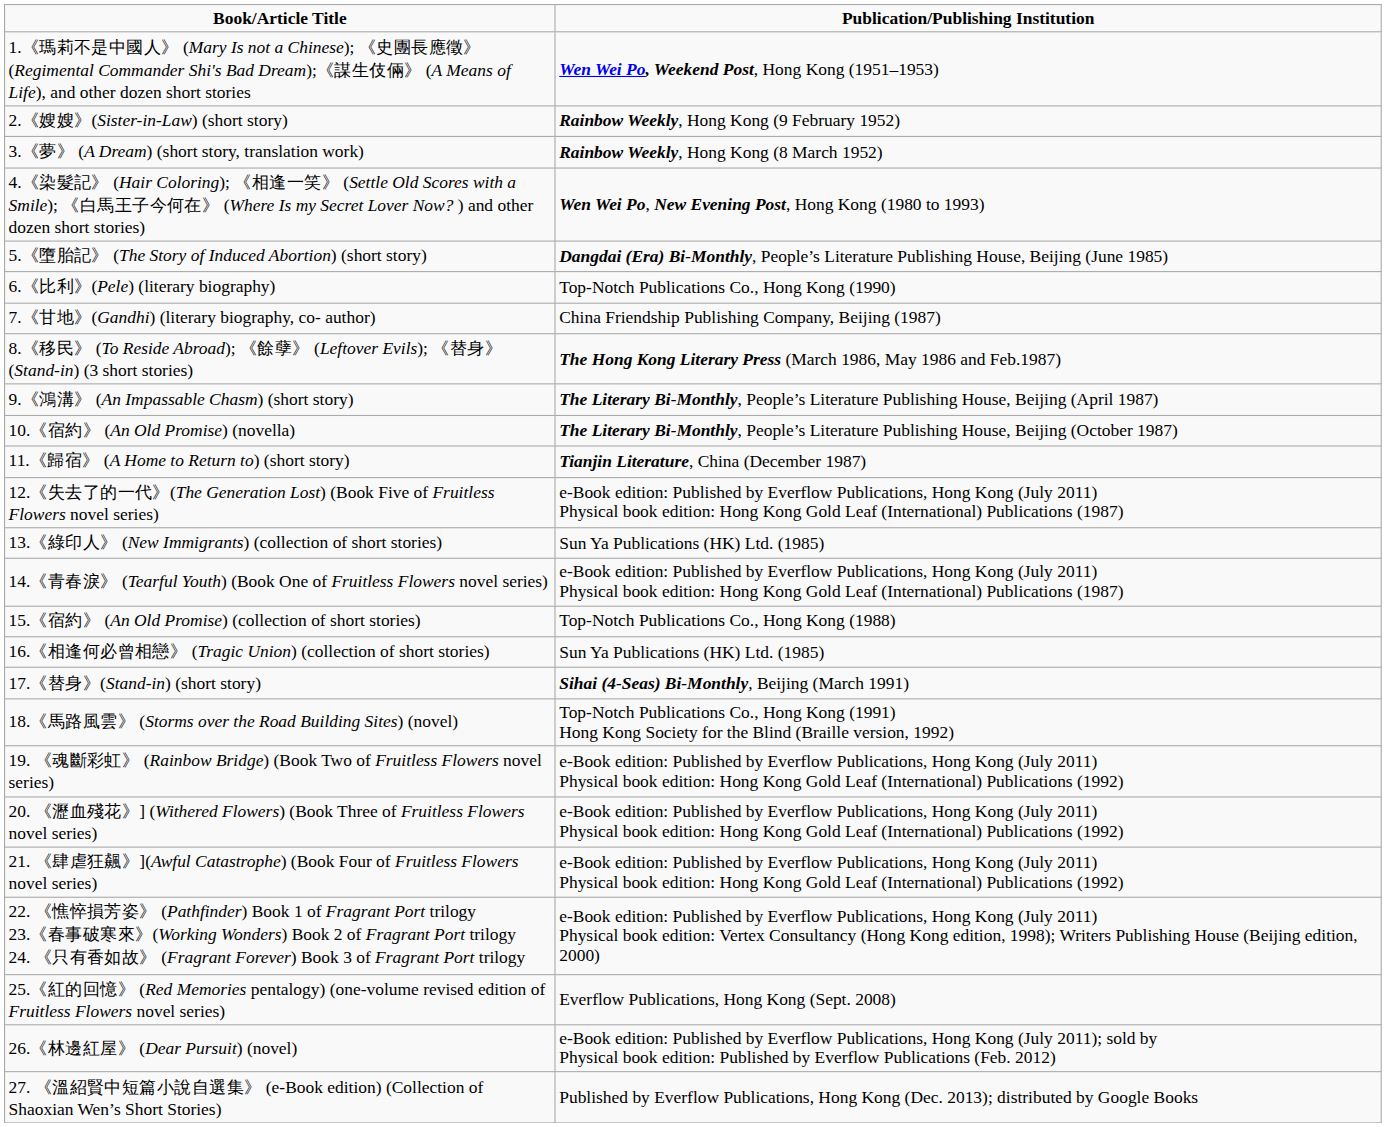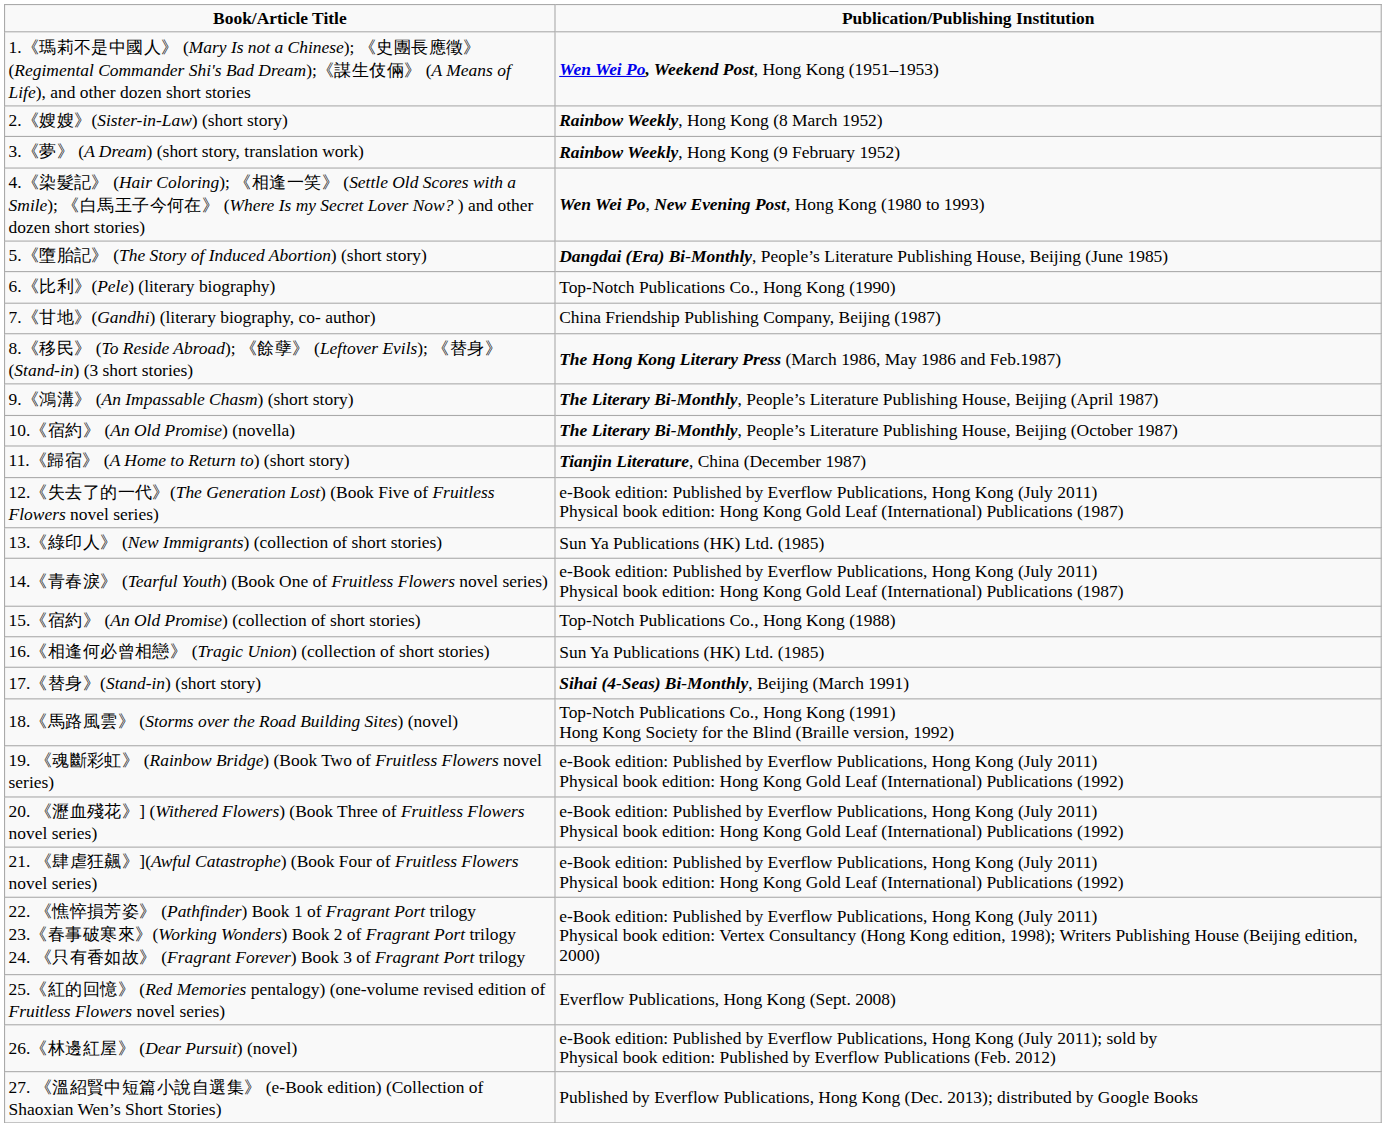 <table class="wikitable" width="100%">
 <tr align=center>
 <td style="width:40%"><strong>Book/Article Title</strong></td>
 <td style="width:60%"><strong>Publication/Publishing Institution</strong></td>
 </tr>
 <tr>
 <td rowspan="1">1.《瑪莉不是中國人》 (<em>Mary Is not a Chinese</em>); 《史團長應徵》 (<em>Regimental Commander Shi's Bad Dream</em>);《謀生伎倆》 (<em>A Means of Life</em>), and other dozen short stories</td>
 <td><strong><em><a href='#'>Wen Wei Po</a>, Weekend Post</em></strong>, Hong Kong (1951–1953)</td>
 </tr>
 <tr>
 <td rowspan="1">2.《嫂嫂》(<em>Sister-in-Law</em>) (short story)</td>
-<td><strong><em>Rainbow Weekly</em></strong>, Hong Kong (9 February 1952)</td>
+<td><strong><em>Rainbow Weekly</em></strong>, Hong Kong (8 March 1952)</td>
 </tr>
 <tr>
 <td rowspan="1">3.《夢》 (<em>A Dream</em>) (short story, translation work)</td>
-<td><strong><em>Rainbow Weekly</em></strong>, Hong Kong (8 March 1952)</td>
+<td><strong><em>Rainbow Weekly</em></strong>, Hong Kong (9 February 1952)</td>
 </tr>
 <tr>
 <td rowspan="1">4.《染髮記》 (<em>Hair Coloring</em>); 《相逢一笑》 (<em>Settle Old Scores with a Smile</em>); 《白馬王子今何在》 (<em>Where Is my Secret Lover Now? </em>) and other dozen short stories)</td>
 <td><strong><em>Wen Wei Po</em></strong>, <strong><em>New Evening Post</em></strong>, Hong Kong (1980 to 1993)</td>
 </tr>
 <tr>
 <td rowspan="1">5.《墮胎記》 (<em>The Story of Induced Abortion</em>) (short story)</td>
 <td><strong><em>Dangdai (Era) Bi-Monthly</em></strong>, People’s Literature Publishing House, Beijing (June 1985)</td>
 </tr>
 <tr>
 <td rowspan="1">6.《比利》(<em>Pele</em>) (literary biography)</td>
 <td>Top-Notch Publications Co., Hong Kong (1990)</td>
 </tr>
 <tr>
 <td rowspan="1">7.《甘地》(<em>Gandhi</em>) (literary biography, co- author)</td>
 <td>China Friendship Publishing Company, Beijing (1987)</td>
 </tr>
 <tr>
 <td rowspan="1">8.《移民》 (<em>To Reside Abroad</em>); 《餘孽》 (<em>Leftover Evils</em>); 《替身》(<em>Stand-in</em>) (3 short stories)</td>
 <td><strong><em>The Hong Kong Literary Press</em></strong> (March 1986, May 1986 and Feb.1987)</td>
 </tr>
 <tr>
 <td rowspan="1">9.《鴻溝》 (<em>An Impassable Chasm</em>) (short story)</td>
 <td><strong><em>The Literary Bi-Monthly</em></strong>, People’s Literature Publishing House, Beijing (April 1987)</td>
 </tr>
 <tr>
 <td rowspan="1">10.《宿約》 (<em>An Old Promise</em>) (novella)</td>
 <td><strong><em>The Literary Bi-Monthly</em></strong>, People’s Literature Publishing House, Beijing (October 1987)</td>
 </tr>
 <tr>
 <td rowspan="1">11.《歸宿》 (<em>A Home to Return to</em>) (short story)</td>
 <td><strong><em>Tianjin Literature</em></strong>, China (December 1987)</td>
 </tr>
 <tr>
 <td rowspan="1">12.《失去了的一代》(<em>The Generation Lost</em>) (Book Five of <em>Fruitless Flowers</em> novel series)</td>
 <td>e-Book edition: Published by Everflow Publications, Hong Kong (July 2011)<br> Physical book edition: Hong Kong Gold Leaf (International) Publications (1987)</td>
 </tr>
 <tr>
 <td rowspan="1">13.《綠印人》 (<em>New Immigrants</em>) (collection of short stories)</td>
 <td>Sun Ya Publications (HK) Ltd. (1985)</td>
 </tr>
 <tr>
 <td rowspan="1">14.《青春淚》 (<em>Tearful Youth</em>) (Book One of <em>Fruitless Flowers</em> novel series)</td>
 <td>e-Book edition: Published by Everflow Publications, Hong Kong (July 2011)<br> Physical book edition: Hong Kong Gold Leaf (International) Publications (1987)</td>
 </tr>
 <tr>
 <td rowspan="1">15.《宿約》 (<em>An Old Promise</em>) (collection of short stories)</td>
 <td>Top-Notch Publications Co., Hong Kong (1988)</td>
 </tr>
 <tr>
 <td rowspan="1">16.《相逢何必曾相戀》 (<em>Tragic Union</em>) (collection of short stories)</td>
 <td>Sun Ya Publications (HK) Ltd. (1985)</td>
 </tr>
 <tr>
 <td rowspan="1">17.《替身》(<em>Stand-in</em>) (short story)</td>
 <td><strong><em>Sihai (4-Seas) Bi-Monthly</em></strong>, Beijing (March 1991)</td>
 </tr>
 <tr>
 <td rowspan="1">18.《馬路風雲》 (<em>Storms over the Road Building Sites</em>) (novel)</td>
 <td>Top-Notch Publications Co., Hong Kong (1991) <br>Hong Kong Society for the Blind (Braille version, 1992)</td>
 </tr>
 <tr>
 <td rowspan="1">19. 《魂斷彩虹》 (<em>Rainbow Bridge</em>) (Book Two of <em>Fruitless Flowers</em> novel series)</td>
 <td>e-Book edition: Published by Everflow Publications, Hong Kong (July 2011)<br> Physical book edition: Hong Kong Gold Leaf (International) Publications (1992)</td>
 </tr>
 <tr>
 <td rowspan="1">20. 《瀝血殘花》] (<em>Withered Flowers</em>) (Book Three of <em>Fruitless Flowers</em> novel series)</td>
 <td>e-Book edition: Published by Everflow Publications, Hong Kong (July 2011)<br> Physical book edition: Hong Kong Gold Leaf (International) Publications (1992)</td>
 </tr>
 <tr>
 <td rowspan="1">21. 《肆虐狂飆》](<em>Awful Catastrophe</em>) (Book Four of <em>Fruitless Flowers</em> novel series)</td>
 <td>e-Book edition: Published by Everflow Publications, Hong Kong (July 2011)<br> Physical book edition: Hong Kong Gold Leaf (International) Publications (1992)</td>
 </tr>
 <tr>
 <td rowspan="1">22. 《憔悴損芳姿》 (<em>Pathfinder</em>) Book 1 of <em>Fragrant Port</em> trilogy <br> 23.《春事破寒來》(<em>Working Wonders</em>) Book 2 of <em>Fragrant Port</em> trilogy <br> 24. 《只有香如故》 (<em>Fragrant Forever</em>) Book 3 of <em>Fragrant Port</em> trilogy</td>
 <td>e-Book edition: Published by Everflow Publications, Hong Kong (July 2011)<br> Physical book edition: Vertex Consultancy (Hong Kong edition, 1998); Writers Publishing House (Beijing edition, 2000)</td>
 </tr>
 <tr>
 <td rowspan="1">25.《紅的回憶》 (<em>Red Memories</em> pentalogy) (one-volume revised edition of <em>Fruitless Flowers</em> novel series)</td>
 <td>Everflow Publications, Hong Kong (Sept. 2008)</td>
 </tr>
 <tr>
 <td rowspan="1">26.《林邊紅屋》 (<em>Dear Pursuit</em>) (novel)</td>
 <td>e-Book edition: Published by Everflow Publications, Hong Kong (July 2011); sold by  <br> Physical book edition: Published by Everflow Publications (Feb. 2012)</td>
 </tr>
 <tr>
 <td rowspan="1">27. 《溫紹賢中短篇小說自選集》 (e-Book edition) (Collection of Shaoxian Wen’s Short Stories)</td>
 <td>Published by Everflow Publications, Hong Kong  (Dec. 2013); distributed by Google Books</td>
 </tr>
 </table>
